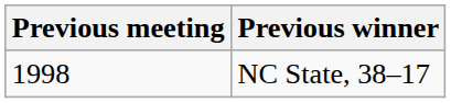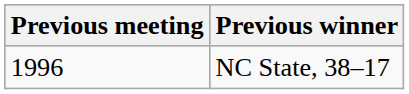 <table class="wikitable">
 <tr>
 <th>Previous meeting</th>
 <th>Previous winner</th>
 </tr>
 <tr>
-<td>1998</td>
+<td>1996</td>
 <td>NC State, 38–17</td>
 </tr>
 </table>
